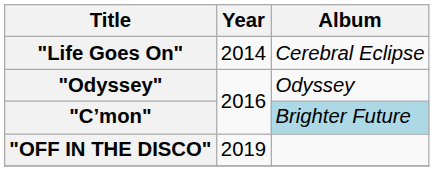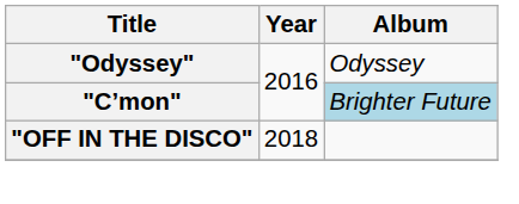 <table class="wikitable plainrowheaders">
 <tr>
 <th rowspan="1" width:10em;>Title</th>
 <th rowspan="1" width:30em;>Year</th>
 <th rowspan="1" width:10em;>Album</th>
-</tr>
-<tr>
-<th scope="row">"Life Goes On"<br></th>
-<td>2014</td>
-<td><em>Cerebral Eclipse</em></td>
 </tr>
 <tr>
 <th scope="row">"Odyssey"<br></th>
 <td rowspan="2">2016</td>
 <td><em>Odyssey</em></td>
 </tr>
 <tr>
 <th scope="row">"C’mon"<br></th>
 <td style="background: lightblue;"><em>Brighter Future</em></td>
 </tr>
 <tr>
 <th scope="row">"OFF IN THE DISCO"<br></th>
-<td>2019</td>
+<td>2018</td>
 <td></td>
 </tr>
 <tr>
 </tr>
 </table>
